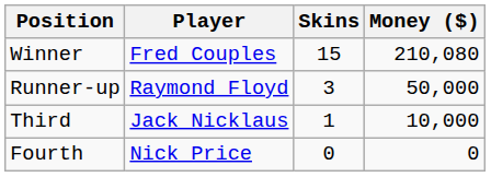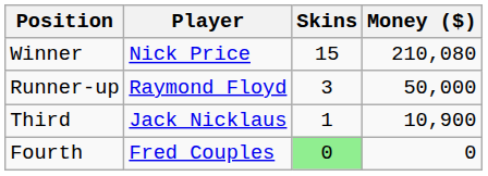 <table class="wikitable">
 <tr>
 <th>Position</th>
 <th>Player</th>
 <th>Skins</th>
 <th>Money ($)</th>
 </tr>
 <tr>
 <td>Winner</td>
-<td> <a href='#'>Fred Couples</a></td>
+<td> <a href='#'>Nick Price</a></td>
 <td align=center>15</td>
 <td align=right>210,080</td>
 </tr>
 <tr>
 <td>Runner-up</td>
 <td> <a href='#'>Raymond Floyd</a></td>
 <td align=center>3</td>
 <td align=right>50,000</td>
 </tr>
 <tr>
 <td>Third</td>
 <td> <a href='#'>Jack Nicklaus</a></td>
 <td align=center>1</td>
-<td align=right>10,000</td>
+<td align=right>10,900</td>
 </tr>
 <tr>
 <td>Fourth</td>
-<td> <a href='#'>Nick Price</a></td>
-<td align=center>0</td>
+<td> <a href='#'>Fred Couples</a></td>
+<td align=center style="background: lightgreen;">0</td>
 <td align=right>0</td>
 </tr>
 </table>
